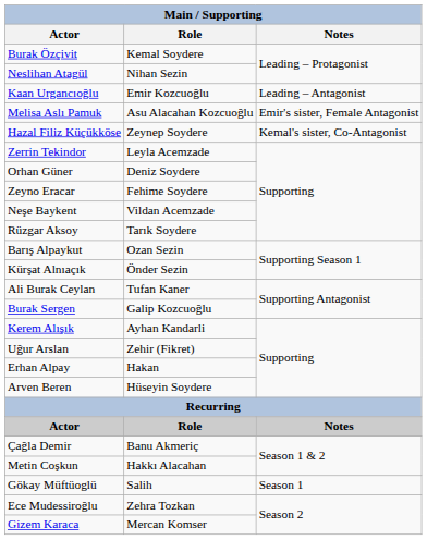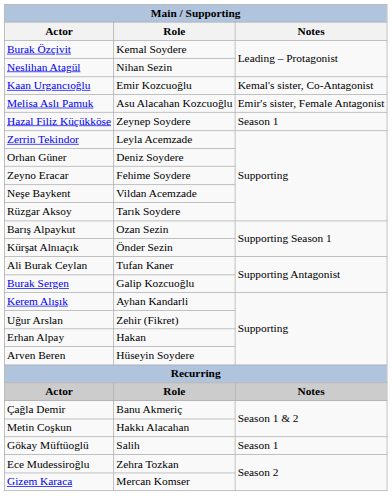 <table class="wikitable">
 <tr>
 <th colspan="3" style="background:#B0C4DE;">Main / Supporting</th>
 </tr>
 <tr>
 <th rowspan="1">Actor</th>
 <th rowspan="1">Role</th>
 <th colspan="1">Notes</th>
 </tr>
 <tr>
 <td><a href='#'>Burak Özçivit</a></td>
 <td>Kemal Soydere</td>
 <td rowspan="2">Leading – Protagonist</td>
 </tr>
 <tr>
 <td><a href='#'>Neslihan Atagül</a></td>
 <td>Nihan Sezin</td>
 </tr>
 <tr>
 <td><a href='#'>Kaan Urgancıoğlu</a></td>
 <td>Emir Kozcuoğlu</td>
-<td>Leading – Antagonist</td>
+<td>Kemal's sister, Co-Antagonist</td>
 </tr>
 <tr>
 <td><a href='#'>Melisa Aslı Pamuk</a></td>
 <td>Asu Alacahan Kozcuoğlu</td>
 <td>Emir's sister, Female Antagonist</td>
 </tr>
 <tr>
 <td><a href='#'>Hazal Filiz Küçükköse</a></td>
 <td>Zeynep Soydere</td>
-<td>Kemal's sister, Co-Antagonist</td>
+<td>Season 1</td>
 </tr>
 <tr>
 <td><a href='#'>Zerrin Tekindor</a></td>
 <td>Leyla Acemzade</td>
 <td rowspan="5">Supporting</td>
 </tr>
 <tr>
 <td>Orhan Güner</td>
 <td>Deniz Soydere</td>
 </tr>
 <tr>
 <td>Zeyno Eracar</td>
 <td>Fehime Soydere</td>
 </tr>
 <tr>
 <td>Neşe Baykent</td>
 <td>Vildan Acemzade</td>
 </tr>
 <tr>
 <td>Rüzgar Aksoy</td>
 <td>Tarık Soydere</td>
 </tr>
 <tr>
 <td>Barış Alpaykut</td>
 <td>Ozan Sezin</td>
 <td rowspan="2">Supporting Season 1</td>
 </tr>
 <tr>
 <td>Kürşat Alnıaçık</td>
 <td>Önder Sezin</td>
 </tr>
 <tr>
 <td>Ali Burak Ceylan</td>
 <td>Tufan Kaner</td>
 <td rowspan="2">Supporting Antagonist</td>
 </tr>
 <tr>
 <td><a href='#'>Burak Sergen</a></td>
 <td>Galip Kozcuoğlu</td>
 </tr>
 <tr>
 <td><a href='#'>Kerem Alışık</a></td>
 <td>Ayhan Kandarli</td>
 <td rowspan="4">Supporting</td>
 </tr>
 <tr>
 <td>Uğur Arslan</td>
 <td>Zehir (Fikret)</td>
 </tr>
 <tr>
 <td>Erhan Alpay</td>
 <td>Hakan</td>
 </tr>
 <tr>
 <td>Arven Beren</td>
 <td>Hüseyin Soydere</td>
 </tr>
 <tr>
 <th colspan="3" style="background:LightSteelBlue">Recurring</th>
 </tr>
 <tr>
 <th style="background:#CCCCCC;" rowspan="1">Actor</th>
 <th style="background:#CCCCCC;" rowspan="1">Role</th>
 <th style="background:#CCCCCC;" colspan="1">Notes</th>
 </tr>
 <tr>
 <td>Çağla Demir</td>
 <td>Banu Akmeriç</td>
 <td rowspan="2">Season 1 & 2</td>
 </tr>
 <tr>
 <td>Metin Coşkun</td>
 <td>Hakkı Alacahan</td>
 </tr>
 <tr>
 <td>Gökay Müftüoglü</td>
 <td>Salih</td>
 <td>Season 1</td>
 </tr>
 <tr>
 <td>Ece Mudessiroğlu</td>
 <td>Zehra Tozkan</td>
 <td rowspan="2">Season 2</td>
 </tr>
 <tr>
 <td><a href='#'>Gizem Karaca</a></td>
 <td>Mercan Komser</td>
 </tr>
 </table>
